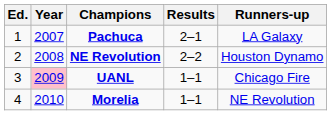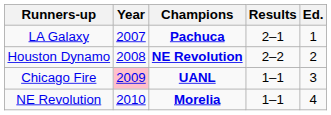 <table class="wikitable" style="text-align: center;">
 <tr>
-<th>Ed.</th>
+<th>Runners-up</th>
 <th>Year</th>
 <th>Champions</th>
 <th>Results</th>
-<th>Runners-up</th>
+<th>Ed.</th>
 </tr>
 <tr>
-<td>1</td>
+<td> <a href='#'>LA Galaxy</a></td>
 <td><a href='#'>2007</a></td>
 <td> <strong><a href='#'>Pachuca</a></strong></td>
 <td>2–1</td>
-<td> <a href='#'>LA Galaxy</a></td>
+<td>1</td>
 </tr>
 <tr>
-<td>2</td>
+<td> <a href='#'>Houston Dynamo</a></td>
 <td><a href='#'>2008</a></td>
 <td> <strong><a href='#'>NE Revolution</a></strong></td>
 <td>2–2<br><small></small></td>
-<td> <a href='#'>Houston Dynamo</a></td>
+<td>2</td>
 </tr>
 <tr>
-<td>3</td>
+<td> <a href='#'>Chicago Fire</a></td>
 <td style="background: pink;"><a href='#'>2009</a></td>
 <td> <strong><a href='#'>UANL</a></strong></td>
 <td>1–1<br><small></small></td>
-<td> <a href='#'>Chicago Fire</a></td>
+<td>3</td>
 </tr>
 <tr>
-<td>4</td>
+<td> <a href='#'>NE Revolution</a></td>
 <td><a href='#'>2010</a></td>
 <td> <strong><a href='#'>Morelia</a></strong></td>
 <td>1–1<br><small></small></td>
-<td> <a href='#'>NE Revolution</a></td>
+<td>4</td>
 </tr>
 </table>
